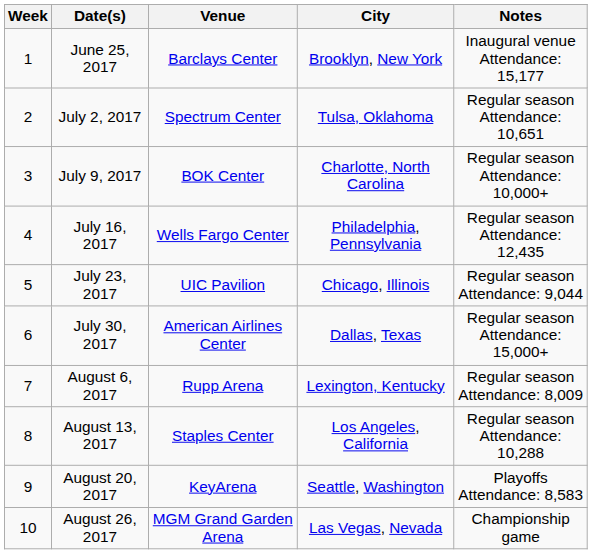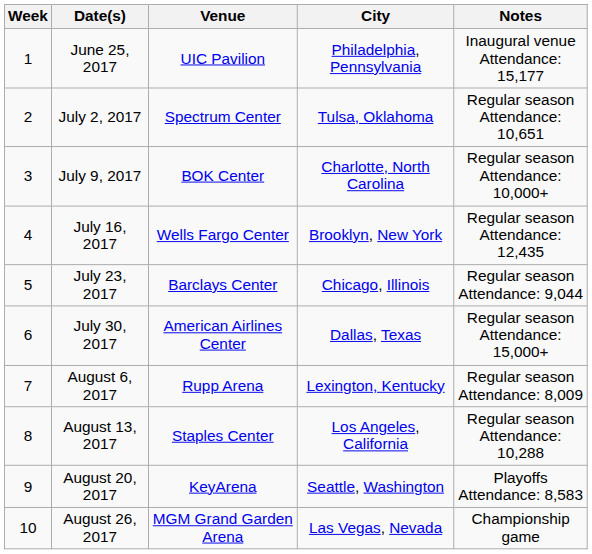 <table class="wikitable" style="text-align: center;">
 <tr>
 <th>Week</th>
 <th>Date(s)</th>
 <th>Venue</th>
 <th>City</th>
 <th>Notes</th>
 </tr>
 <tr>
 <td>1</td>
 <td>June 25, 2017</td>
-<td><a href='#'>Barclays Center</a></td>
-<td><a href='#'>Brooklyn</a>, <a href='#'>New York</a></td>
+<td><a href='#'>UIC Pavilion</a></td>
+<td><a href='#'>Philadelphia</a>, <a href='#'>Pennsylvania</a></td>
 <td>Inaugural venue<br>Attendance: 15,177</td>
 </tr>
 <tr>
 <td>2</td>
 <td>July 2, 2017</td>
 <td><a href='#'>Spectrum Center</a></td>
 <td><a href='#'>Tulsa, Oklahoma</a></td>
 <td>Regular season<br>Attendance: 10,651</td>
 </tr>
 <tr>
 <td>3</td>
 <td>July 9, 2017</td>
 <td><a href='#'>BOK Center</a></td>
 <td><a href='#'>Charlotte, North Carolina</a></td>
 <td>Regular season<br>Attendance: 10,000+</td>
 </tr>
 <tr>
 <td>4</td>
 <td>July 16, 2017</td>
 <td><a href='#'>Wells Fargo Center</a></td>
-<td><a href='#'>Philadelphia</a>, <a href='#'>Pennsylvania</a></td>
+<td><a href='#'>Brooklyn</a>, <a href='#'>New York</a></td>
 <td>Regular season<br>Attendance: 12,435</td>
 </tr>
 <tr>
 <td>5</td>
 <td>July 23, 2017</td>
-<td><a href='#'>UIC Pavilion</a></td>
+<td><a href='#'>Barclays Center</a></td>
 <td><a href='#'>Chicago</a>, <a href='#'>Illinois</a></td>
 <td>Regular season<br>Attendance: 9,044</td>
 </tr>
 <tr>
 <td>6</td>
 <td>July 30, 2017</td>
 <td><a href='#'>American Airlines Center</a></td>
 <td><a href='#'>Dallas</a>, <a href='#'>Texas</a></td>
 <td>Regular season<br>Attendance: 15,000+</td>
 </tr>
 <tr>
 <td>7</td>
 <td>August 6, 2017</td>
 <td><a href='#'>Rupp Arena</a></td>
 <td><a href='#'>Lexington, Kentucky</a></td>
 <td>Regular season<br>Attendance: 8,009</td>
 </tr>
 <tr>
 <td>8</td>
 <td>August 13, 2017</td>
 <td><a href='#'>Staples Center</a></td>
 <td><a href='#'>Los Angeles</a>, <a href='#'>California</a></td>
 <td>Regular season<br>Attendance: 10,288</td>
 </tr>
 <tr>
 <td>9</td>
 <td>August 20, 2017</td>
 <td><a href='#'>KeyArena</a></td>
 <td><a href='#'>Seattle</a>, <a href='#'>Washington</a></td>
 <td>Playoffs<br>Attendance: 8,583</td>
 </tr>
 <tr>
 <td>10</td>
 <td>August 26, 2017</td>
 <td><a href='#'>MGM Grand Garden Arena</a></td>
 <td><a href='#'>Las Vegas</a>, <a href='#'>Nevada</a></td>
 <td>Championship game</td>
 </tr>
 </table>
